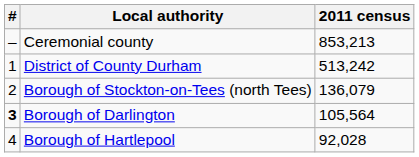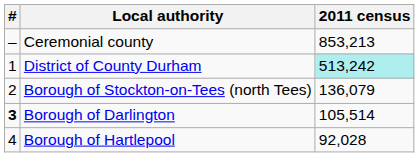 <table class="wikitable sortable">
 <tr>
 <th>#</th>
 <th>Local authority</th>
 <th>2011 census</th>
 </tr>
 <tr>
 <td>–</td>
 <td>Ceremonial county</td>
 <td>853,213</td>
 </tr>
 <tr>
 <td>1</td>
 <td><a href='#'>District of County Durham</a></td>
-<td>513,242</td>
+<td style="background: paleturquoise;">513,242</td>
 </tr>
 <tr>
 <td>2</td>
 <td><a href='#'>Borough of Stockton-on-Tees</a> (north Tees)</td>
 <td>136,079</td>
 </tr>
 <tr>
 <td><strong>3</strong></td>
 <td><a href='#'>Borough of Darlington</a></td>
-<td>105,564</td>
+<td>105,514</td>
 </tr>
 <tr>
 <td>4</td>
 <td><a href='#'>Borough of Hartlepool</a></td>
 <td>92,028</td>
 </tr>
 </table>
